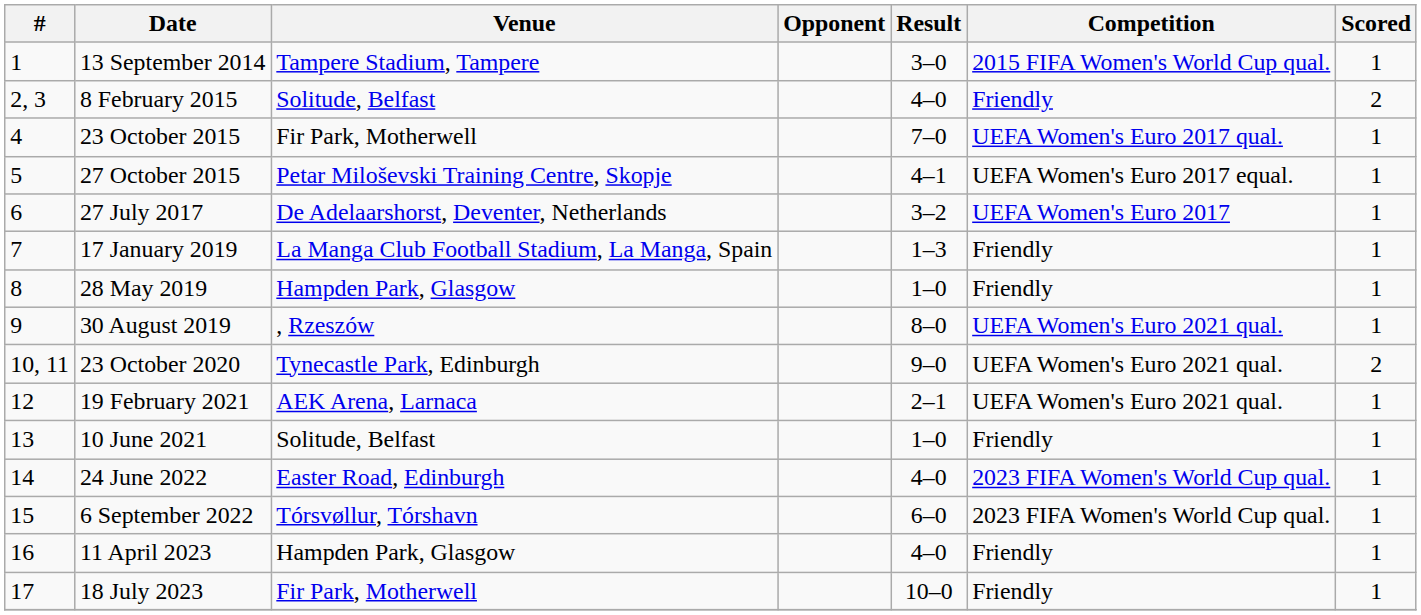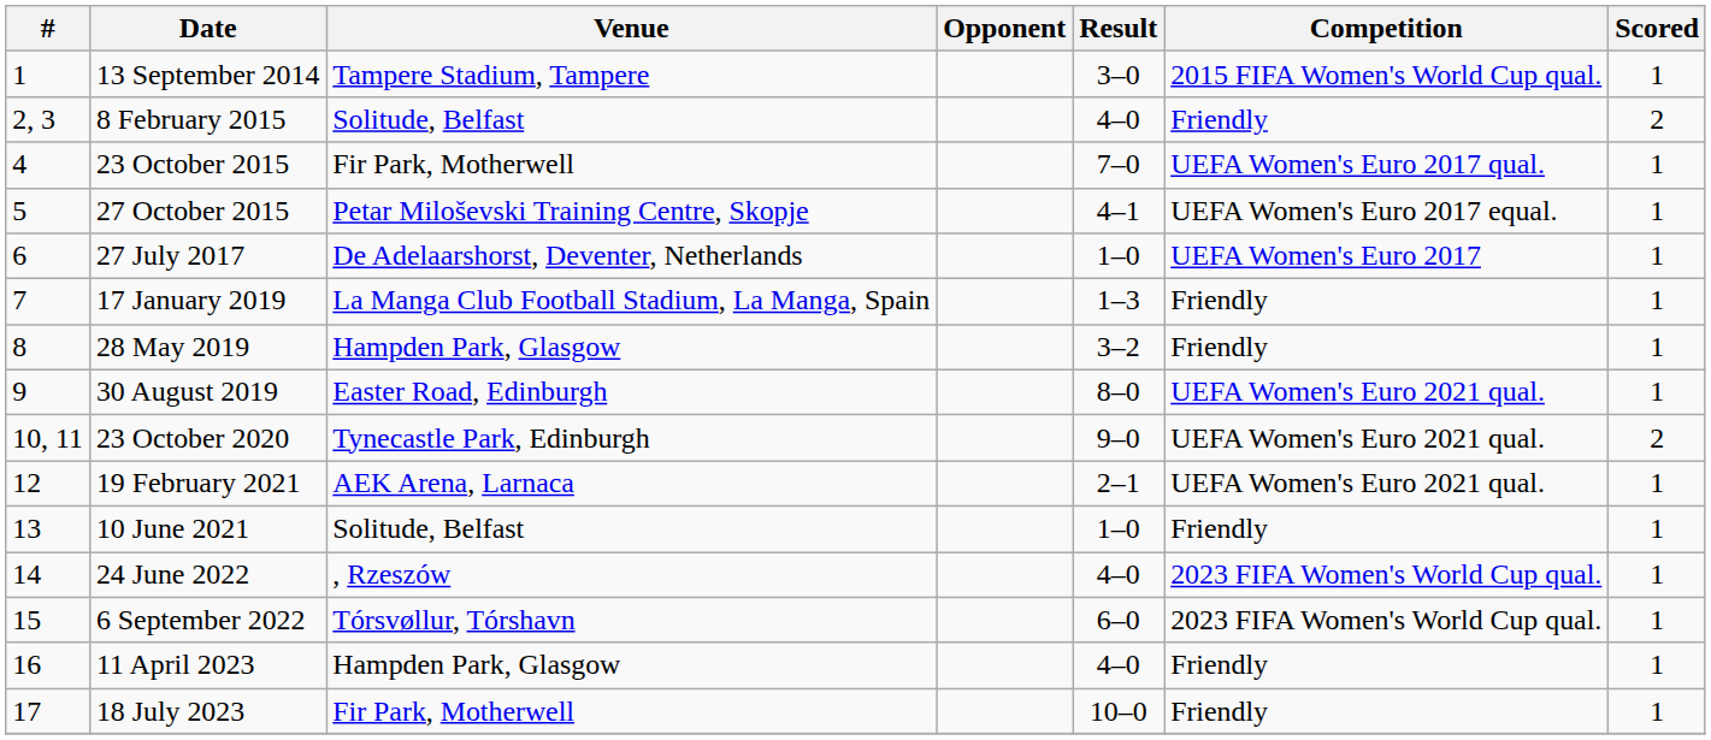 <table class="wikitable">
 <tr>
 <th>#</th>
 <th>Date</th>
 <th>Venue</th>
 <th>Opponent</th>
 <th>Result</th>
 <th>Competition</th>
 <th>Scored</th>
 </tr>
 <tr>
 <td>1</td>
 <td>13 September 2014</td>
 <td><a href='#'>Tampere Stadium</a>, <a href='#'>Tampere</a></td>
 <td></td>
 <td style="text-align:center;">3–0</td>
 <td><a href='#'>2015 FIFA Women's World Cup qual.</a></td>
 <td style="text-align:center;">1</td>
 </tr>
 <tr>
 <td>2, 3</td>
 <td>8 February 2015</td>
 <td><a href='#'>Solitude</a>, <a href='#'>Belfast</a></td>
 <td></td>
 <td style="text-align:center;">4–0</td>
 <td><a href='#'>Friendly</a></td>
 <td style="text-align:center;">2</td>
 </tr>
 <tr>
 <td>4</td>
 <td>23 October 2015</td>
 <td>Fir Park, Motherwell</td>
 <td></td>
 <td style="text-align:center;">7–0</td>
 <td><a href='#'>UEFA Women's Euro 2017 qual.</a></td>
 <td style="text-align:center;">1</td>
 </tr>
 <tr>
 <td>5</td>
 <td>27 October 2015</td>
 <td><a href='#'>Petar Miloševski Training Centre</a>, <a href='#'>Skopje</a></td>
 <td></td>
 <td style="text-align:center;">4–1</td>
 <td>UEFA Women's Euro 2017 equal.</td>
 <td style="text-align:center;">1</td>
 </tr>
 <tr>
 <td>6</td>
 <td>27 July 2017</td>
 <td><a href='#'>De Adelaarshorst</a>, <a href='#'>Deventer</a>, Netherlands</td>
 <td></td>
-<td style="text-align:center;">3–2</td>
+<td style="text-align:center;">1–0</td>
 <td><a href='#'>UEFA Women's Euro 2017</a></td>
 <td style="text-align:center;">1</td>
 </tr>
 <tr>
 <td>7</td>
 <td>17 January 2019</td>
 <td><a href='#'>La Manga Club Football Stadium</a>, <a href='#'>La Manga</a>, Spain</td>
 <td></td>
 <td style="text-align:center;">1–3</td>
 <td>Friendly</td>
 <td style="text-align:center;">1</td>
 </tr>
 <tr>
 <td>8</td>
 <td>28 May 2019</td>
 <td><a href='#'>Hampden Park</a>, <a href='#'>Glasgow</a></td>
 <td></td>
-<td style="text-align:center;">1–0</td>
+<td style="text-align:center;">3–2</td>
 <td>Friendly</td>
 <td style="text-align:center;">1</td>
 </tr>
 <tr>
 <td>9</td>
 <td>30 August 2019</td>
-<td>, <a href='#'>Rzeszów</a></td>
+<td><a href='#'>Easter Road</a>, <a href='#'>Edinburgh</a></td>
 <td></td>
 <td style="text-align:center;">8–0</td>
 <td><a href='#'>UEFA Women's Euro 2021 qual.</a></td>
 <td style="text-align:center;">1</td>
 </tr>
 <tr>
 <td>10, 11</td>
 <td>23 October 2020</td>
 <td><a href='#'>Tynecastle Park</a>, Edinburgh</td>
 <td></td>
 <td style="text-align:center;">9–0</td>
 <td>UEFA Women's Euro 2021 qual.</td>
 <td style="text-align:center;">2</td>
 </tr>
 <tr>
 <td>12</td>
 <td>19 February 2021</td>
 <td><a href='#'>AEK Arena</a>, <a href='#'>Larnaca</a></td>
 <td></td>
 <td style="text-align:center;">2–1</td>
 <td>UEFA Women's Euro 2021 qual.</td>
 <td style="text-align:center;">1</td>
 </tr>
 <tr>
 <td>13</td>
 <td>10 June 2021</td>
 <td>Solitude, Belfast</td>
 <td></td>
 <td style="text-align:center;">1–0</td>
 <td>Friendly</td>
 <td style="text-align:center;">1</td>
 </tr>
 <tr>
 <td>14</td>
 <td>24 June 2022</td>
-<td><a href='#'>Easter Road</a>, <a href='#'>Edinburgh</a></td>
+<td>, <a href='#'>Rzeszów</a></td>
 <td></td>
 <td style="text-align:center;">4–0</td>
 <td><a href='#'>2023 FIFA Women's World Cup qual.</a></td>
 <td style="text-align:center;">1</td>
 </tr>
 <tr>
 <td>15</td>
 <td>6 September 2022</td>
 <td><a href='#'>Tórsvøllur</a>, <a href='#'>Tórshavn</a></td>
 <td></td>
 <td style="text-align:center;">6–0</td>
 <td>2023 FIFA Women's World Cup qual.</td>
 <td style="text-align:center;">1</td>
 </tr>
 <tr>
 <td>16</td>
 <td>11 April 2023</td>
 <td>Hampden Park, Glasgow</td>
 <td></td>
 <td style="text-align:center;">4–0</td>
 <td>Friendly</td>
 <td style="text-align:center;">1</td>
 </tr>
 <tr>
 <td>17</td>
 <td>18 July 2023</td>
 <td><a href='#'>Fir Park</a>, <a href='#'>Motherwell</a></td>
 <td></td>
 <td style="text-align:center;">10–0</td>
 <td>Friendly</td>
 <td style="text-align:center;">1</td>
 </tr>
 <tr>
 </tr>
 </table>
